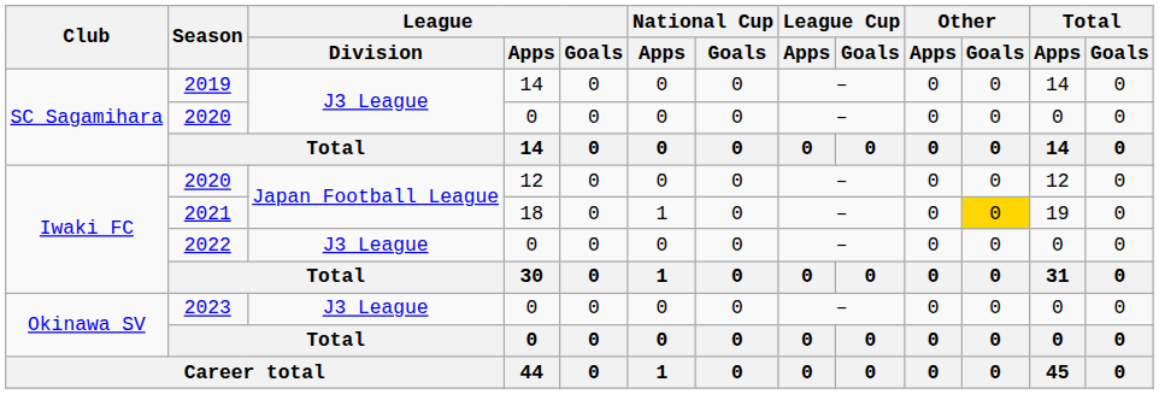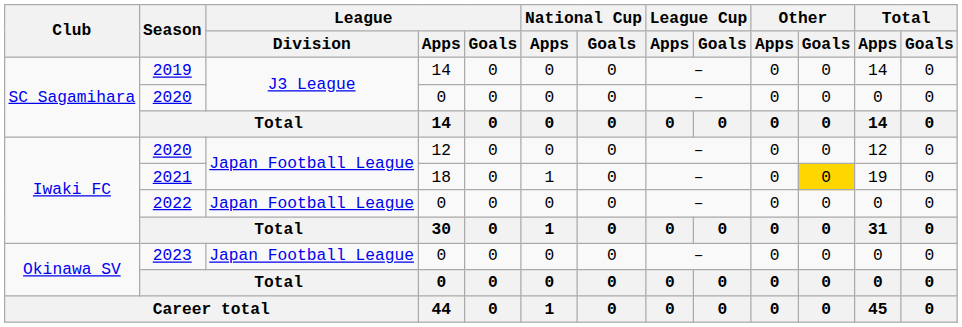 <table class="wikitable" style="text-align: center">
 <tr>
 <th rowspan="2">Club</th>
 <th rowspan="2">Season</th>
 <th colspan="3">League</th>
 <th colspan="2">National Cup</th>
 <th colspan="2">League Cup</th>
 <th colspan="2">Other</th>
 <th colspan="2">Total</th>
 </tr>
 <tr>
 <th>Division</th>
 <th>Apps</th>
 <th>Goals</th>
 <th>Apps</th>
 <th>Goals</th>
 <th>Apps</th>
 <th>Goals</th>
 <th>Apps</th>
 <th>Goals</th>
 <th>Apps</th>
 <th>Goals</th>
 </tr>
 <tr>
 <td rowspan="3"><a href='#'>SC Sagamihara</a></td>
 <td><a href='#'>2019</a></td>
 <td rowspan="2"><a href='#'>J3 League</a></td>
 <td>14</td>
 <td>0</td>
 <td>0</td>
 <td>0</td>
 <td colspan="2">–</td>
 <td>0</td>
 <td>0</td>
 <td>14</td>
 <td>0</td>
 </tr>
 <tr>
 <td><a href='#'>2020</a></td>
 <td>0</td>
 <td>0</td>
 <td>0</td>
 <td>0</td>
 <td colspan="2">–</td>
 <td>0</td>
 <td>0</td>
 <td>0</td>
 <td>0</td>
 </tr>
 <tr>
 <th colspan=2>Total</th>
 <th>14</th>
 <th>0</th>
 <th>0</th>
 <th>0</th>
 <th>0</th>
 <th>0</th>
 <th>0</th>
 <th>0</th>
 <th>14</th>
 <th>0</th>
 </tr>
 <tr>
 <td rowspan="4"><a href='#'>Iwaki FC</a></td>
 <td><a href='#'>2020</a></td>
 <td rowspan="2"><a href='#'>Japan Football League</a></td>
 <td>12</td>
 <td>0</td>
 <td>0</td>
 <td>0</td>
 <td colspan="2">–</td>
 <td>0</td>
 <td>0</td>
 <td>12</td>
 <td>0</td>
 </tr>
 <tr>
 <td><a href='#'>2021</a></td>
 <td>18</td>
 <td>0</td>
 <td>1</td>
 <td>0</td>
 <td colspan="2">–</td>
 <td>0</td>
 <td style="background: gold;">0</td>
 <td>19</td>
 <td>0</td>
 </tr>
 <tr>
 <td><a href='#'>2022</a></td>
-<td><a href='#'>J3 League</a></td>
+<td><a href='#'>Japan Football League</a></td>
 <td>0</td>
 <td>0</td>
 <td>0</td>
 <td>0</td>
 <td colspan="2">–</td>
 <td>0</td>
 <td>0</td>
 <td>0</td>
 <td>0</td>
 </tr>
 <tr>
 <th colspan=2>Total</th>
 <th>30</th>
 <th>0</th>
 <th>1</th>
 <th>0</th>
 <th>0</th>
 <th>0</th>
 <th>0</th>
 <th>0</th>
 <th>31</th>
 <th>0</th>
 </tr>
 <tr>
 <td rowspan="2"><a href='#'>Okinawa SV</a></td>
 <td><a href='#'>2023</a></td>
-<td><a href='#'>J3 League</a></td>
+<td><a href='#'>Japan Football League</a></td>
 <td>0</td>
 <td>0</td>
 <td>0</td>
 <td>0</td>
 <td colspan="2">–</td>
 <td>0</td>
 <td>0</td>
 <td>0</td>
 <td>0</td>
 </tr>
 <tr>
 <th colspan=2>Total</th>
 <th>0</th>
 <th>0</th>
 <th>0</th>
 <th>0</th>
 <th>0</th>
 <th>0</th>
 <th>0</th>
 <th>0</th>
 <th>0</th>
 <th>0</th>
 </tr>
 <tr>
 <th colspan=3>Career total</th>
 <th>44</th>
 <th>0</th>
 <th>1</th>
 <th>0</th>
 <th>0</th>
 <th>0</th>
 <th>0</th>
 <th>0</th>
 <th>45</th>
 <th>0</th>
 </tr>
 </table>
